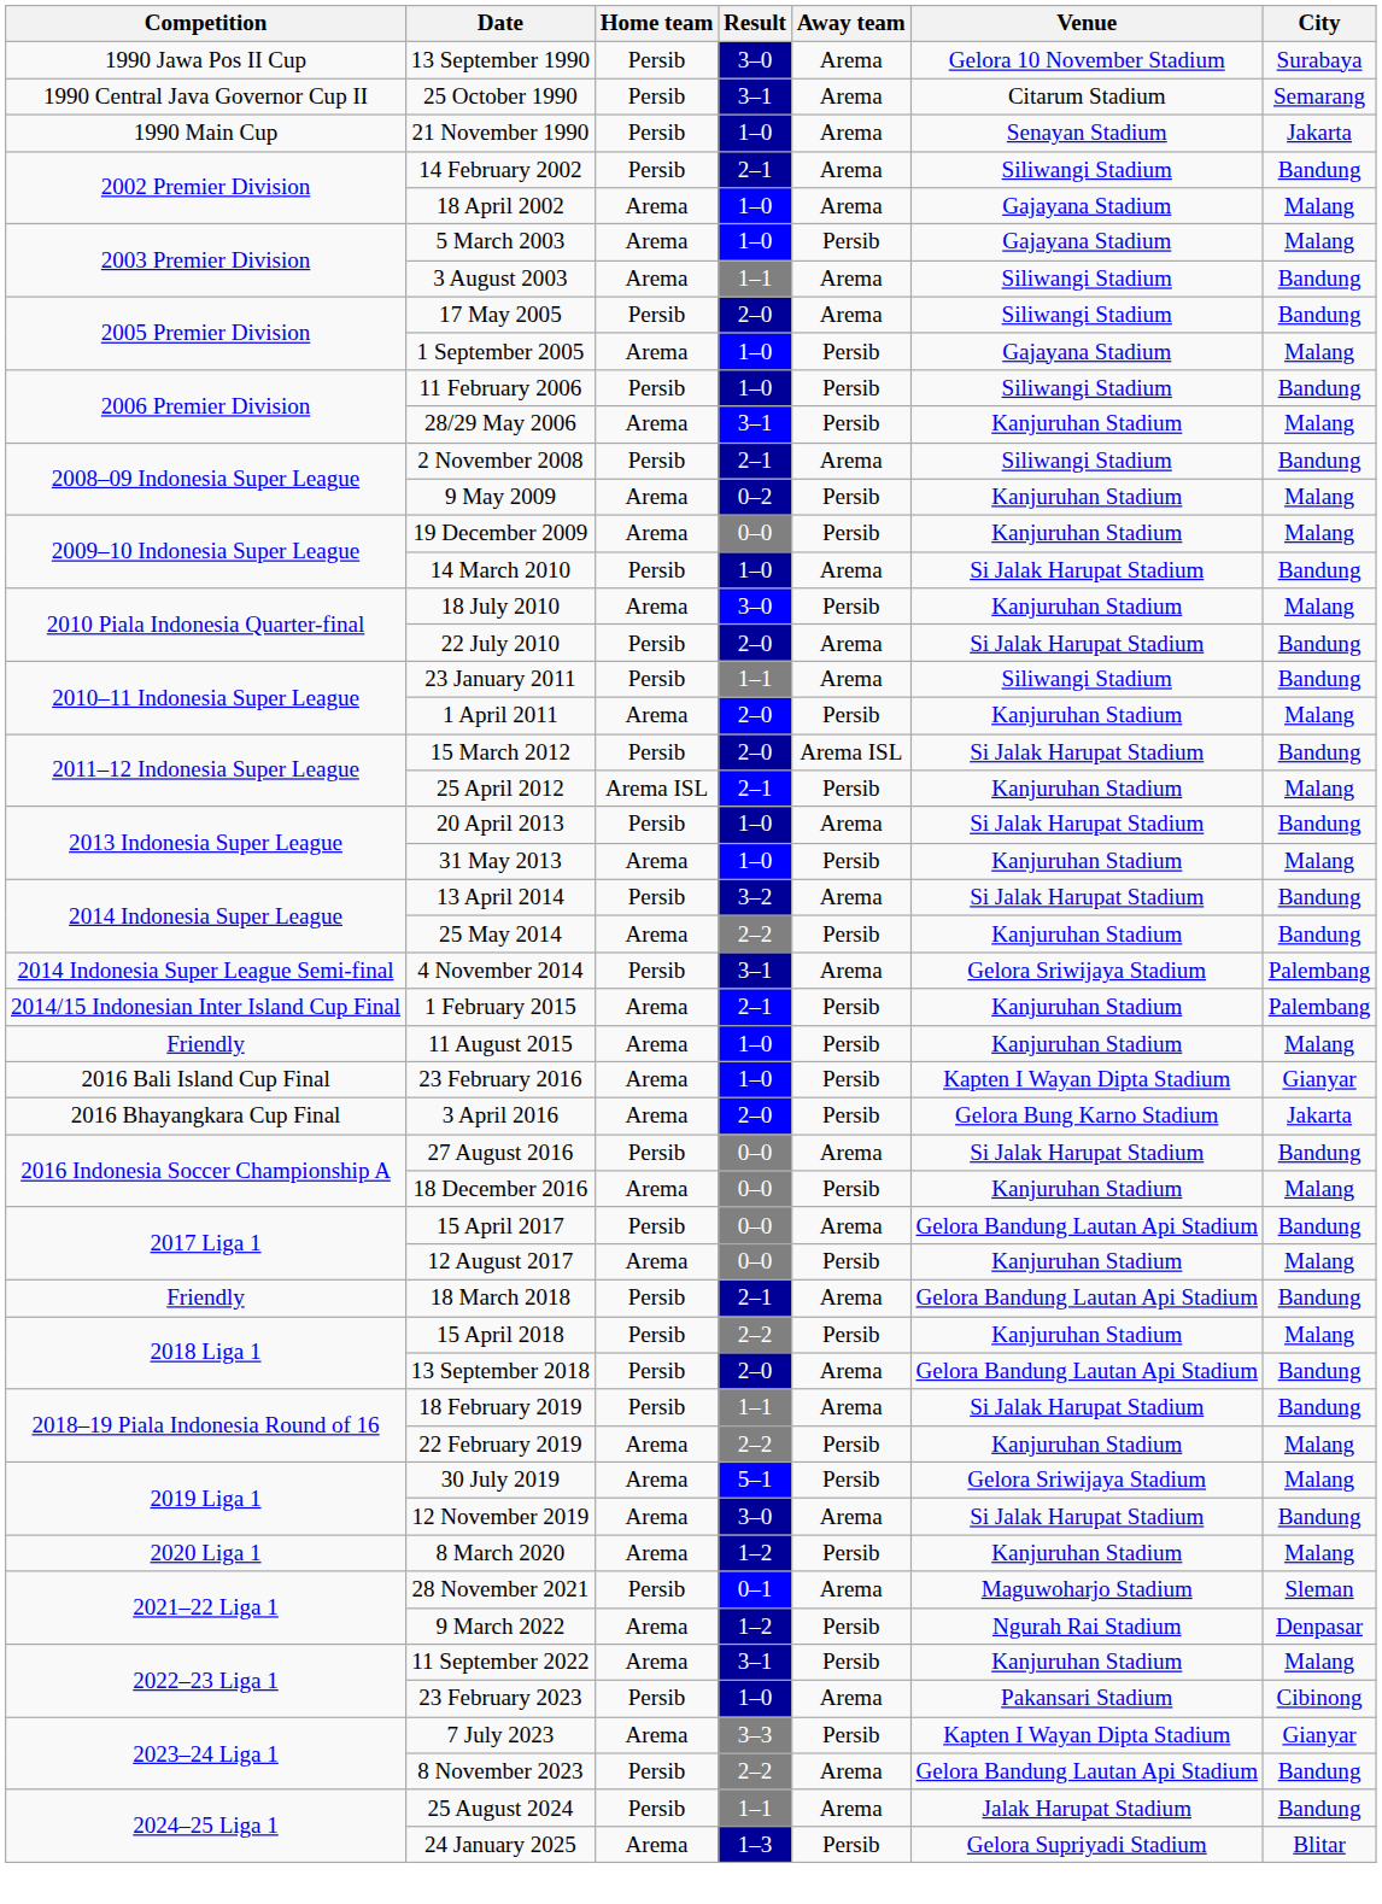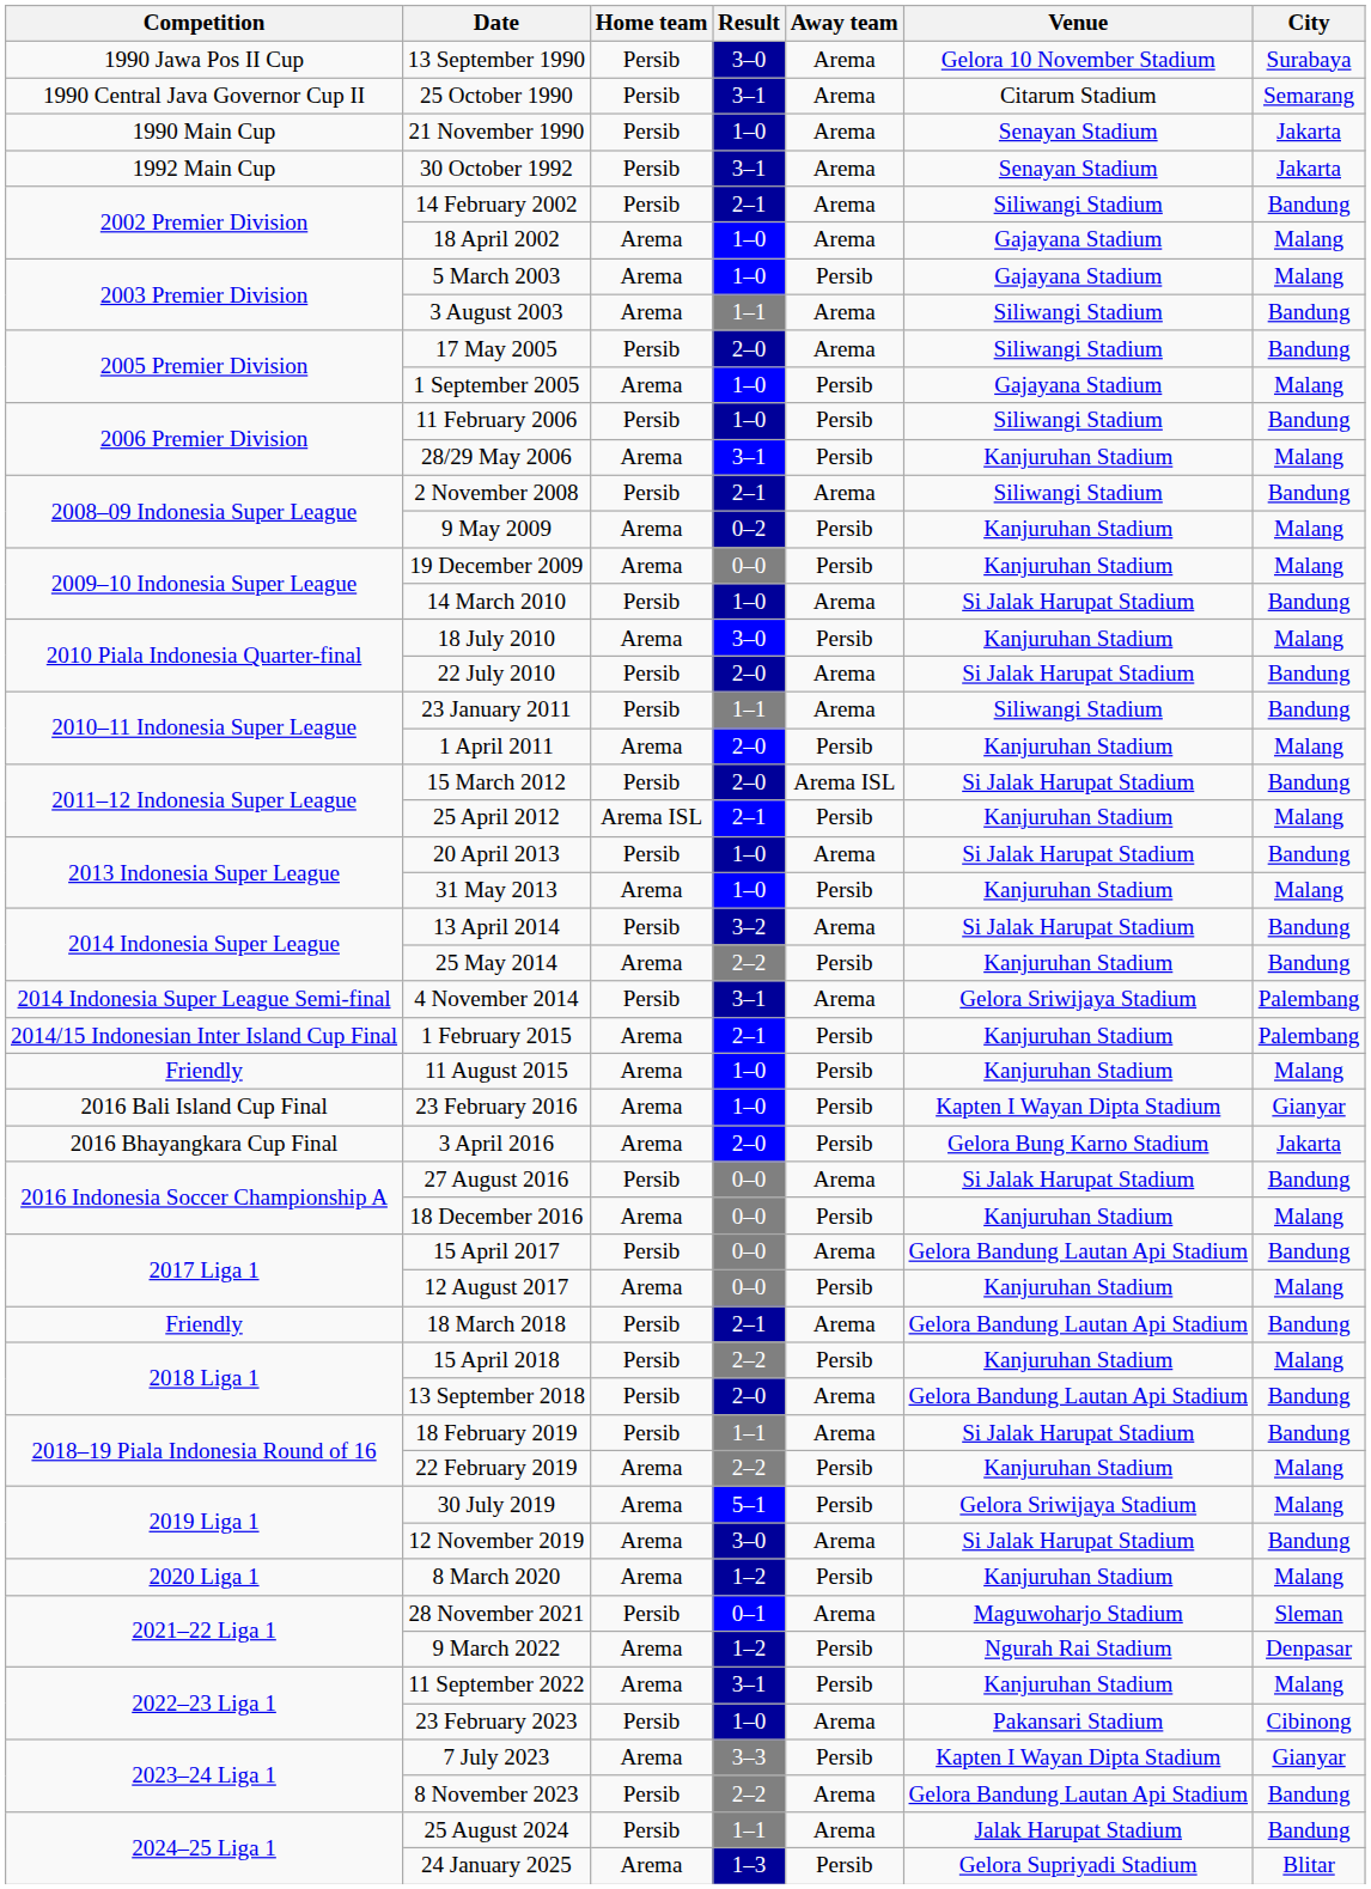 <table class="wikitable"  style="text-align:  center; width=90%">
 <tr>
 <th>Competition</th>
 <th>Date</th>
 <th>Home team</th>
 <th>Result</th>
 <th>Away team</th>
 <th>Venue</th>
 <th>City</th>
 </tr>
 <tr>
 <td>1990 Jawa Pos II Cup</td>
 <td>13 September 1990</td>
 <td>Persib</td>
 <td style="color:#fff; background:#009;">3–0</td>
 <td>Arema</td>
 <td><a href='#'>Gelora 10 November Stadium</a></td>
 <td><a href='#'>Surabaya</a></td>
 </tr>
 <tr>
 <td>1990 Central Java Governor Cup II</td>
 <td>25 October 1990</td>
 <td>Persib</td>
 <td style="color:#fff; background:#009;">3–1</td>
 <td>Arema</td>
 <td>Citarum Stadium</td>
 <td><a href='#'>Semarang</a></td>
 </tr>
 <tr>
 <td>1990 Main Cup</td>
 <td>21 November 1990</td>
 <td>Persib</td>
 <td style="color:#fff; background:#009;">1–0</td>
+<td>Arema</td>
+<td><a href='#'>Senayan Stadium</a></td>
+<td><a href='#'>Jakarta</a></td>
+</tr>
+<tr>
+<td>1992 Main Cup</td>
+<td>30 October 1992</td>
+<td>Persib</td>
+<td style="color:#fff; background:#009;">3–1</td>
 <td>Arema</td>
 <td><a href='#'>Senayan Stadium</a></td>
 <td><a href='#'>Jakarta</a></td>
 </tr>
 <tr>
 <td rowspan=2><a href='#'>2002 Premier Division</a></td>
 <td>14 February 2002</td>
 <td>Persib</td>
 <td style="color:#fff; background:#009;">2–1</td>
 <td>Arema</td>
 <td><a href='#'>Siliwangi Stadium</a></td>
 <td><a href='#'>Bandung</a></td>
 </tr>
 <tr>
 <td>18 April 2002</td>
 <td>Arema</td>
 <td style="text-align:center; color:white; background:blue;">1–0</td>
 <td>Arema</td>
 <td><a href='#'>Gajayana Stadium</a></td>
 <td><a href='#'>Malang</a></td>
 </tr>
 <tr>
 <td rowspan=2><a href='#'>2003 Premier Division</a></td>
 <td>5 March 2003</td>
 <td>Arema</td>
 <td style="text-align:center; color:white; background:blue;">1–0</td>
 <td>Persib</td>
 <td><a href='#'>Gajayana Stadium</a></td>
 <td><a href='#'>Malang</a></td>
 </tr>
 <tr>
 <td>3 August 2003</td>
 <td>Arema</td>
 <td style="background:#808080; text-align:center; color:white;">1–1</td>
 <td>Arema</td>
 <td><a href='#'>Siliwangi Stadium</a></td>
 <td><a href='#'>Bandung</a></td>
 </tr>
 <tr>
 <td rowspan=2><a href='#'>2005 Premier Division</a></td>
 <td>17 May 2005</td>
 <td>Persib</td>
 <td style="color:#fff; background:#009;">2–0</td>
 <td>Arema</td>
 <td><a href='#'>Siliwangi Stadium</a></td>
 <td><a href='#'>Bandung</a></td>
 </tr>
 <tr>
 <td>1 September 2005</td>
 <td>Arema</td>
 <td style="text-align:center; color:white; background:blue;">1–0</td>
 <td>Persib</td>
 <td><a href='#'>Gajayana Stadium</a></td>
 <td><a href='#'>Malang</a></td>
 </tr>
 <tr>
 <td rowspan=2><a href='#'>2006 Premier Division</a></td>
 <td>11 February 2006</td>
 <td>Persib</td>
 <td style="color:#fff; background:#009;">1–0</td>
 <td>Persib</td>
 <td><a href='#'>Siliwangi Stadium</a></td>
 <td><a href='#'>Bandung</a></td>
 </tr>
 <tr>
 <td>28/29 May 2006</td>
 <td>Arema</td>
 <td style="text-align:center; color:white; background:blue;">3–1</td>
 <td>Persib</td>
 <td><a href='#'>Kanjuruhan Stadium</a></td>
 <td><a href='#'>Malang</a></td>
 </tr>
 <tr>
 <td rowspan=2><a href='#'>2008–09 Indonesia Super League</a></td>
 <td>2 November 2008</td>
 <td>Persib</td>
 <td style="color:#fff; background:#009;">2–1</td>
 <td>Arema</td>
 <td><a href='#'>Siliwangi Stadium</a></td>
 <td><a href='#'>Bandung</a></td>
 </tr>
 <tr>
 <td>9 May 2009</td>
 <td>Arema</td>
 <td style="color:#fff; background:#009;">0–2</td>
 <td>Persib</td>
 <td><a href='#'>Kanjuruhan Stadium</a></td>
 <td><a href='#'>Malang</a></td>
 </tr>
 <tr>
 <td rowspan=2><a href='#'>2009–10 Indonesia Super League</a></td>
 <td>19 December 2009</td>
 <td>Arema</td>
 <td style="background:#808080; text-align:center; color:white;">0–0</td>
 <td>Persib</td>
 <td><a href='#'>Kanjuruhan Stadium</a></td>
 <td><a href='#'>Malang</a></td>
 </tr>
 <tr>
 <td>14 March 2010</td>
 <td>Persib</td>
 <td style="color:#fff; background:#009;">1–0</td>
 <td>Arema</td>
 <td><a href='#'>Si Jalak Harupat Stadium</a></td>
 <td><a href='#'>Bandung</a></td>
 </tr>
 <tr>
 <td rowspan=2><a href='#'>2010 Piala Indonesia Quarter-final</a></td>
 <td>18 July 2010</td>
 <td>Arema</td>
 <td style="text-align:center; color:white; background:blue;">3–0</td>
 <td>Persib</td>
 <td><a href='#'>Kanjuruhan Stadium</a></td>
 <td><a href='#'>Malang</a></td>
 </tr>
 <tr>
 <td>22 July 2010</td>
 <td>Persib</td>
 <td style="color:#fff; background:#009;">2–0</td>
 <td>Arema</td>
 <td><a href='#'>Si Jalak Harupat Stadium</a></td>
 <td><a href='#'>Bandung</a></td>
 </tr>
 <tr>
 <td rowspan=2><a href='#'>2010–11 Indonesia Super League</a></td>
 <td>23 January 2011</td>
 <td>Persib</td>
 <td style="background:#808080; text-align:center; color:white;">1–1</td>
 <td>Arema</td>
 <td><a href='#'>Siliwangi Stadium</a></td>
 <td><a href='#'>Bandung</a></td>
 </tr>
 <tr>
 <td>1 April 2011</td>
 <td>Arema</td>
 <td style="text-align:center; color:white; background:blue;">2–0</td>
 <td>Persib</td>
 <td><a href='#'>Kanjuruhan Stadium</a></td>
 <td><a href='#'>Malang</a></td>
 </tr>
 <tr>
 <td rowspan=2><a href='#'>2011–12 Indonesia Super League</a></td>
 <td>15 March 2012</td>
 <td>Persib</td>
 <td style="color:#fff; background:#009;">2–0</td>
 <td>Arema ISL</td>
 <td><a href='#'>Si Jalak Harupat Stadium</a></td>
 <td><a href='#'>Bandung</a></td>
 </tr>
 <tr>
 <td>25 April 2012</td>
 <td>Arema ISL</td>
 <td style="text-align:center; color:white; background:blue;">2–1</td>
 <td>Persib</td>
 <td><a href='#'>Kanjuruhan Stadium</a></td>
 <td><a href='#'>Malang</a></td>
 </tr>
 <tr>
 <td rowspan=2><a href='#'>2013 Indonesia Super League</a></td>
 <td>20 April 2013</td>
 <td>Persib</td>
 <td style="color:#fff; background:#009;">1–0</td>
 <td>Arema</td>
 <td><a href='#'>Si Jalak Harupat Stadium</a></td>
 <td><a href='#'>Bandung</a></td>
 </tr>
 <tr>
 <td>31 May 2013</td>
 <td>Arema</td>
 <td style="text-align:center; color:white; background:blue;">1–0</td>
 <td>Persib</td>
 <td><a href='#'>Kanjuruhan Stadium</a></td>
 <td><a href='#'>Malang</a></td>
 </tr>
 <tr>
 <td rowspan=2><a href='#'>2014 Indonesia Super League</a></td>
 <td>13 April 2014</td>
 <td>Persib</td>
 <td style="color:#fff; background:#009;">3–2</td>
 <td>Arema</td>
 <td><a href='#'>Si Jalak Harupat Stadium</a></td>
 <td><a href='#'>Bandung</a></td>
 </tr>
 <tr>
 <td>25 May 2014</td>
 <td>Arema</td>
 <td style="background:#808080; text-align:center; color:white;">2–2</td>
 <td>Persib</td>
 <td><a href='#'>Kanjuruhan Stadium</a></td>
 <td><a href='#'>Bandung</a></td>
 </tr>
 <tr>
 <td><a href='#'>2014 Indonesia Super League Semi-final</a></td>
 <td>4 November 2014</td>
 <td>Persib</td>
 <td style="color:#fff; background:#009;">3–1</td>
 <td>Arema</td>
 <td><a href='#'>Gelora Sriwijaya Stadium</a></td>
 <td><a href='#'>Palembang</a></td>
 </tr>
 <tr>
 <td><a href='#'>2014/15 Indonesian Inter Island Cup Final</a></td>
 <td>1 February 2015</td>
 <td>Arema</td>
 <td style="text-align:center; color:white; background:blue;">2–1</td>
 <td>Persib</td>
 <td><a href='#'>Kanjuruhan Stadium</a></td>
 <td><a href='#'>Palembang</a></td>
 </tr>
 <tr>
 <td><a href='#'>Friendly</a></td>
 <td>11 August 2015</td>
 <td>Arema</td>
 <td style="text-align:center; color:white; background:blue;">1–0</td>
 <td>Persib</td>
 <td><a href='#'>Kanjuruhan Stadium</a></td>
 <td><a href='#'>Malang</a></td>
 </tr>
 <tr>
 <td>2016 Bali Island Cup Final</td>
 <td>23 February 2016</td>
 <td>Arema</td>
 <td style="text-align:center; color:white; background:blue;">1–0</td>
 <td>Persib</td>
 <td><a href='#'>Kapten I Wayan Dipta Stadium</a></td>
 <td><a href='#'>Gianyar</a></td>
 </tr>
 <tr>
 <td>2016 Bhayangkara Cup Final</td>
 <td>3 April 2016</td>
 <td>Arema</td>
 <td style="text-align:center; color:white; background:blue;">2–0</td>
 <td>Persib</td>
 <td><a href='#'>Gelora Bung Karno Stadium</a></td>
 <td><a href='#'>Jakarta</a></td>
 </tr>
 <tr>
 <td rowspan=2><a href='#'>2016 Indonesia Soccer Championship A</a></td>
 <td>27 August 2016</td>
 <td>Persib</td>
 <td style="background:#808080; text-align:center; color:white;">0–0</td>
 <td>Arema</td>
 <td><a href='#'>Si Jalak Harupat Stadium</a></td>
 <td><a href='#'>Bandung</a></td>
 </tr>
 <tr>
 <td>18 December 2016</td>
 <td>Arema</td>
 <td style="background:#808080; text-align:center; color:white;">0–0</td>
 <td>Persib</td>
 <td><a href='#'>Kanjuruhan Stadium</a></td>
 <td><a href='#'>Malang</a></td>
 </tr>
 <tr>
 <td rowspan=2><a href='#'>2017 Liga 1</a></td>
 <td>15 April 2017</td>
 <td>Persib</td>
 <td style="background:#808080; text-align:center; color:white;">0–0</td>
 <td>Arema</td>
 <td><a href='#'>Gelora Bandung Lautan Api Stadium</a></td>
 <td><a href='#'>Bandung</a></td>
 </tr>
 <tr>
 <td>12 August 2017</td>
 <td>Arema</td>
 <td style="background:#808080; text-align:center; color:white;">0–0</td>
 <td>Persib</td>
 <td><a href='#'>Kanjuruhan Stadium</a></td>
 <td><a href='#'>Malang</a></td>
 </tr>
 <tr>
 <td><a href='#'>Friendly</a></td>
 <td>18 March 2018</td>
 <td>Persib</td>
 <td style="color:#fff; background:#009;">2–1</td>
 <td>Arema</td>
 <td><a href='#'>Gelora Bandung Lautan Api Stadium</a></td>
 <td><a href='#'>Bandung</a></td>
 </tr>
 <tr>
 <td rowspan=2><a href='#'>2018 Liga 1</a></td>
 <td>15 April 2018</td>
 <td>Persib</td>
 <td style="background:#808080; text-align:center; color:white;">2–2</td>
 <td>Persib</td>
 <td><a href='#'>Kanjuruhan Stadium</a></td>
 <td><a href='#'>Malang</a></td>
 </tr>
 <tr>
 <td>13 September 2018</td>
 <td>Persib</td>
 <td style="color:#fff; background:#009;">2–0</td>
 <td>Arema</td>
 <td><a href='#'>Gelora Bandung Lautan Api Stadium</a></td>
 <td><a href='#'>Bandung</a></td>
 </tr>
 <tr>
 <td rowspan=2><a href='#'>2018–19 Piala Indonesia Round of 16</a></td>
 <td>18 February 2019</td>
 <td>Persib</td>
 <td style="background:#808080; text-align:center; color:white;">1–1</td>
 <td>Arema</td>
 <td><a href='#'>Si Jalak Harupat Stadium</a></td>
 <td><a href='#'>Bandung</a></td>
 </tr>
 <tr>
 <td>22 February 2019</td>
 <td>Arema</td>
 <td style="background:#808080; text-align:center; color:white;">2–2</td>
 <td>Persib</td>
 <td><a href='#'>Kanjuruhan Stadium</a></td>
 <td><a href='#'>Malang</a></td>
 </tr>
 <tr>
 <td rowspan=2><a href='#'>2019 Liga 1</a></td>
 <td>30 July 2019</td>
 <td>Arema</td>
 <td style="text-align:center; color:white; background:blue;">5–1</td>
 <td>Persib</td>
 <td><a href='#'>Gelora Sriwijaya Stadium</a></td>
 <td><a href='#'>Malang</a></td>
 </tr>
 <tr>
 <td>12 November 2019</td>
 <td>Arema</td>
 <td style="color:#fff; background:#009;">3–0</td>
 <td>Arema</td>
 <td><a href='#'>Si Jalak Harupat Stadium</a></td>
 <td><a href='#'>Bandung</a></td>
 </tr>
 <tr>
 <td><a href='#'>2020 Liga 1</a></td>
 <td>8 March 2020</td>
 <td>Arema</td>
 <td style="color:#fff; background:#009;">1–2</td>
 <td>Persib</td>
 <td><a href='#'>Kanjuruhan Stadium</a></td>
 <td><a href='#'>Malang</a></td>
 </tr>
 <tr>
 <td rowspan=2><a href='#'>2021–22 Liga 1</a></td>
 <td>28 November 2021</td>
 <td>Persib</td>
 <td style="text-align:center; color:white; background:blue;">0–1</td>
 <td>Arema</td>
 <td><a href='#'>Maguwoharjo Stadium</a></td>
 <td><a href='#'>Sleman</a></td>
 </tr>
 <tr>
 <td>9 March 2022</td>
 <td>Arema</td>
 <td style="color:#fff; background:#009;">1–2</td>
 <td>Persib</td>
 <td><a href='#'>Ngurah Rai Stadium</a></td>
 <td><a href='#'>Denpasar</a></td>
 </tr>
 <tr>
 <td rowspan=2><a href='#'>2022–23 Liga 1</a></td>
 <td>11 September 2022</td>
 <td>Arema</td>
 <td style="color:#fff; background:#009;">3–1</td>
 <td>Persib</td>
 <td><a href='#'>Kanjuruhan Stadium</a></td>
 <td><a href='#'>Malang</a></td>
 </tr>
 <tr>
 <td>23 February 2023</td>
 <td>Persib</td>
 <td style="color:#fff; background:#009;">1–0</td>
 <td>Arema</td>
 <td><a href='#'>Pakansari Stadium</a></td>
 <td><a href='#'>Cibinong</a></td>
 </tr>
 <tr>
 <td rowspan=2><a href='#'>2023–24 Liga 1</a></td>
 <td>7 July 2023</td>
 <td>Arema</td>
 <td style="background:#808080; text-align:center; color:white;">3–3</td>
 <td>Persib</td>
 <td><a href='#'>Kapten I Wayan Dipta Stadium</a></td>
 <td><a href='#'>Gianyar</a></td>
 </tr>
 <tr>
 <td>8 November 2023</td>
 <td>Persib</td>
 <td style="background:#808080; text-align:center; color:white;">2–2</td>
 <td>Arema</td>
 <td><a href='#'>Gelora Bandung Lautan Api Stadium</a></td>
 <td><a href='#'>Bandung</a></td>
 </tr>
 <tr>
 <td rowspan=2><a href='#'>2024–25 Liga 1</a></td>
 <td>25 August 2024</td>
 <td>Persib</td>
 <td style="background:#808080; text-align:center; color:white;">1–1</td>
 <td>Arema</td>
 <td><a href='#'>Jalak Harupat Stadium</a></td>
 <td><a href='#'>Bandung</a></td>
 </tr>
 <tr>
 <td>24 January 2025</td>
 <td>Arema</td>
 <td style="color:#fff; background:#009;">1–3</td>
 <td>Persib</td>
 <td><a href='#'>Gelora Supriyadi Stadium</a></td>
 <td><a href='#'>Blitar</a></td>
 </tr>
 </table>
